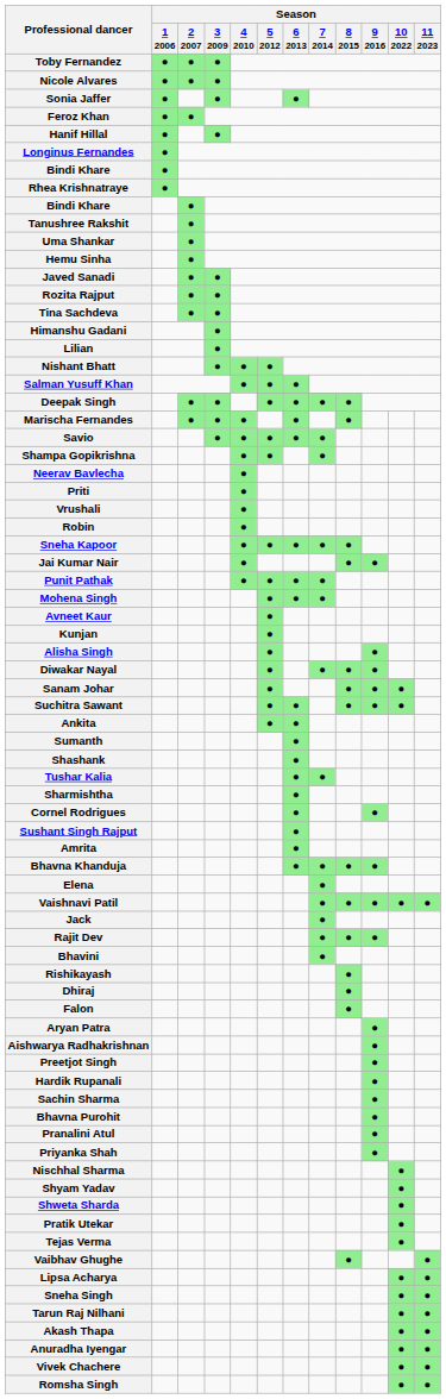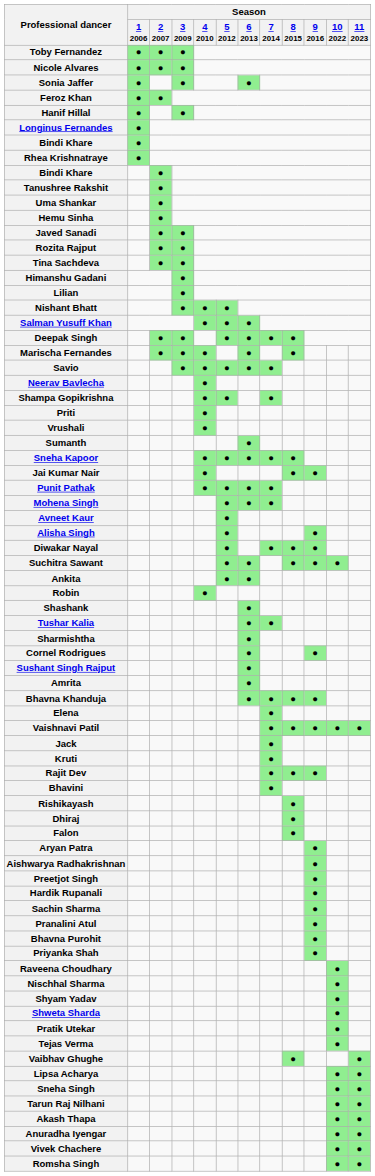 <table class="wikitable unsortable" style="text-align:center; font-size:90%">
 <tr>
 <th rowspan="2">Professional dancer</th>
 <th colspan="11">Season</th>
 </tr>
 <tr>
 <th width="15"><a href='#'>1</a><br><small>2006</small></th>
 <th width="15"><a href='#'>2</a><br><small>2007</small></th>
 <th width="15"><a href='#'>3</a><br><small>2009</small></th>
 <th width="15"><a href='#'>4</a><br><small>2010</small></th>
 <th width="15"><a href='#'>5</a><br><small>2012</small></th>
 <th width="15"><a href='#'>6</a><br><small>2013</small></th>
 <th width="15"><a href='#'>7</a><br><small>2014</small></th>
 <th width="15"><a href='#'>8</a><br><small>2015</small></th>
 <th width="15"><a href='#'>9</a><br><small>2016</small></th>
 <th width="15"><a href='#'>10</a><br><small>2022</small></th>
 <th width="15"><a href='#'>11</a><br><small>2023</small></th>
 </tr>
 <tr>
 <th>Toby Fernandez</th>
 <td bgcolor="lightgreen">●</td>
 <td bgcolor="lightgreen">●</td>
 <td bgcolor="lightgreen">●</td>
 <td colspan="8"></td>
 </tr>
 <tr>
 <th>Nicole Alvares</th>
 <td bgcolor="lightgreen">●</td>
 <td bgcolor="lightgreen">●</td>
 <td bgcolor="lightgreen">●</td>
 <td colspan="8"></td>
 </tr>
 <tr>
 <th>Sonia Jaffer</th>
 <td bgcolor="lightgreen">●</td>
 <td></td>
 <td bgcolor="lightgreen">●</td>
 <td colspan="2"></td>
 <td bgcolor="lightgreen">●</td>
 <td colspan="5"></td>
 </tr>
 <tr>
 <th>Feroz Khan</th>
 <td bgcolor="lightgreen">●</td>
 <td bgcolor="lightgreen">●</td>
 <td colspan="9"></td>
 </tr>
 <tr>
 <th>Hanif Hillal</th>
 <td bgcolor="lightgreen">●</td>
 <td></td>
 <td bgcolor="lightgreen">●</td>
 <td colspan="8"></td>
 </tr>
 <tr>
 <th><a href='#'>Longinus Fernandes</a></th>
 <td bgcolor="lightgreen">●</td>
 <td colspan="10"></td>
 </tr>
 <tr>
 <th>Bindi Khare</th>
 <td bgcolor="lightgreen">●</td>
 <td colspan="10"></td>
 </tr>
 <tr>
 <th>Rhea Krishnatraye</th>
 <td bgcolor="lightgreen">●</td>
 <td colspan="10"></td>
 </tr>
 <tr>
 <th>Bindi Khare</th>
 <td></td>
 <td bgcolor="lightgreen">●</td>
 <td colspan="9"></td>
 </tr>
 <tr>
 <th>Tanushree Rakshit</th>
 <td></td>
 <td bgcolor="lightgreen">●</td>
 <td colspan="9"></td>
 </tr>
 <tr>
 <th>Uma Shankar</th>
 <td></td>
 <td bgcolor="lightgreen">●</td>
 <td colspan="9"></td>
 </tr>
 <tr>
 <th>Hemu Sinha</th>
 <td></td>
 <td bgcolor="lightgreen">●</td>
 <td colspan="9"></td>
 </tr>
 <tr>
 <th>Javed Sanadi</th>
 <td></td>
 <td bgcolor="lightgreen">●</td>
 <td bgcolor="lightgreen">●</td>
 <td colspan="8"></td>
 </tr>
 <tr>
 <th>Rozita Rajput</th>
 <td></td>
 <td bgcolor="lightgreen">●</td>
 <td bgcolor="lightgreen">●</td>
 <td colspan="8"></td>
 </tr>
 <tr>
 <th>Tina Sachdeva</th>
 <td></td>
 <td bgcolor="lightgreen">●</td>
 <td bgcolor="lightgreen">●</td>
 <td colspan="8"></td>
 </tr>
 <tr>
 <th>Himanshu Gadani</th>
 <td colspan="2"></td>
 <td bgcolor="lightgreen">●</td>
 <td colspan="8"></td>
 </tr>
 <tr>
 <th>Lilian</th>
 <td colspan="2"></td>
 <td bgcolor="lightgreen">●</td>
 <td colspan="8"></td>
 </tr>
 <tr>
 <th>Nishant Bhatt</th>
 <td colspan="2"></td>
 <td bgcolor="lightgreen">●</td>
 <td bgcolor="lightgreen">●</td>
 <td bgcolor="lightgreen">●</td>
 <td colspan="6"></td>
 </tr>
 <tr>
 <th><a href='#'>Salman Yusuff Khan</a></th>
 <td colspan="3"></td>
 <td bgcolor="lightgreen">●</td>
 <td bgcolor="lightgreen">●</td>
 <td bgcolor="lightgreen">●</td>
 <td colspan="5"></td>
 </tr>
 <tr>
 <th>Deepak Singh</th>
 <td></td>
 <td bgcolor="lightgreen">●</td>
 <td bgcolor="lightgreen">●</td>
 <td></td>
 <td bgcolor="lightgreen">●</td>
 <td bgcolor="lightgreen">●</td>
 <td bgcolor="lightgreen">●</td>
 <td bgcolor="lightgreen">●</td>
 <td colspan="3"></td>
 </tr>
 <tr>
 <th>Marischa Fernandes</th>
 <td></td>
 <td bgcolor="lightgreen">●</td>
 <td bgcolor="lightgreen">●</td>
 <td bgcolor="lightgreen">●</td>
 <td></td>
 <td bgcolor="lightgreen">●</td>
 <td></td>
 <td bgcolor="lightgreen">●</td>
 <td></td>
 <td></td>
 <td></td>
 </tr>
 <tr>
 <th>Savio</th>
 <td></td>
 <td></td>
 <td bgcolor="lightgreen">●</td>
 <td bgcolor="lightgreen">●</td>
 <td bgcolor="lightgreen">●</td>
 <td bgcolor="lightgreen">●</td>
 <td bgcolor="lightgreen">●</td>
 <td></td>
 <td></td>
 <td></td>
 <td></td>
 </tr>
 <tr>
+<th><a href='#'>Neerav Bavlecha</a></th>
+<td></td>
+<td></td>
+<td></td>
+<td bgcolor="lightgreen">●</td>
+<td></td>
+<td></td>
+<td></td>
+<td></td>
+<td></td>
+<td></td>
+<td></td>
+</tr>
+<tr>
 <th>Shampa Gopikrishna</th>
 <td></td>
 <td></td>
 <td></td>
 <td bgcolor="lightgreen">●</td>
 <td bgcolor="lightgreen">●</td>
 <td></td>
 <td bgcolor="lightgreen">●</td>
-<td></td>
-<td></td>
-<td></td>
-<td></td>
-</tr>
-<tr>
-<th><a href='#'>Neerav Bavlecha</a></th>
-<td></td>
-<td></td>
-<td></td>
-<td bgcolor="lightgreen">●</td>
-<td></td>
-<td></td>
-<td></td>
 <td></td>
 <td></td>
 <td></td>
 <td></td>
 </tr>
 <tr>
 <th>Priti</th>
 <td></td>
 <td></td>
 <td></td>
 <td bgcolor="lightgreen">●</td>
 <td></td>
 <td></td>
 <td></td>
 <td></td>
 <td></td>
 <td></td>
 <td></td>
 </tr>
 <tr>
 <th>Vrushali</th>
 <td></td>
 <td></td>
 <td></td>
 <td bgcolor="lightgreen">●</td>
 <td></td>
 <td></td>
 <td></td>
 <td></td>
 <td></td>
 <td></td>
 <td></td>
 </tr>
 <tr>
-<th>Robin</th>
+<th>Sumanth</th>
+<td></td>
+<td></td>
 <td></td>
 <td></td>
 <td></td>
 <td bgcolor="lightgreen">●</td>
-<td></td>
-<td></td>
 <td></td>
 <td></td>
 <td></td>
 <td></td>
 <td></td>
 </tr>
 <tr>
 <th><a href='#'>Sneha Kapoor</a></th>
 <td></td>
 <td></td>
 <td></td>
 <td bgcolor="lightgreen">●</td>
 <td bgcolor="lightgreen">●</td>
 <td bgcolor="lightgreen">●</td>
 <td bgcolor="lightgreen">●</td>
 <td bgcolor="lightgreen">●</td>
 <td></td>
 <td></td>
 <td></td>
 </tr>
 <tr>
 <th>Jai Kumar Nair</th>
 <td></td>
 <td></td>
 <td></td>
 <td bgcolor="lightgreen">●</td>
 <td></td>
 <td></td>
 <td></td>
 <td bgcolor="lightgreen">●</td>
 <td bgcolor="lightgreen">●</td>
 <td></td>
 <td></td>
 </tr>
 <tr>
 <th><a href='#'>Punit Pathak</a></th>
 <td></td>
 <td></td>
 <td></td>
 <td bgcolor="lightgreen">●</td>
 <td bgcolor="lightgreen">●</td>
 <td bgcolor="lightgreen">●</td>
 <td bgcolor="lightgreen">●</td>
 <td></td>
 <td></td>
 <td></td>
 <td></td>
 </tr>
 <tr>
 <th><a href='#'>Mohena Singh</a></th>
 <td></td>
 <td></td>
 <td></td>
 <td></td>
 <td bgcolor="lightgreen">●</td>
 <td bgcolor="lightgreen">●</td>
 <td bgcolor="lightgreen">●</td>
 <td></td>
 <td></td>
 <td></td>
 <td></td>
 </tr>
 <tr>
 <th><a href='#'>Avneet Kaur</a></th>
 <td></td>
 <td></td>
 <td></td>
 <td></td>
 <td bgcolor="lightgreen">●</td>
 <td></td>
 <td></td>
 <td></td>
 <td></td>
 <td></td>
 <td></td>
 </tr>
 <tr>
-<th>Kunjan</th>
-<td></td>
-<td></td>
-<td></td>
-<td></td>
-<td bgcolor="lightgreen">●</td>
-<td></td>
-<td></td>
-<td></td>
-<td></td>
-<td></td>
-<td></td>
-</tr>
-<tr>
 <th><a href='#'>Alisha Singh</a></th>
 <td></td>
 <td></td>
 <td></td>
 <td></td>
 <td bgcolor="lightgreen">●</td>
 <td></td>
 <td></td>
 <td></td>
 <td bgcolor="lightgreen">●</td>
 <td></td>
 <td></td>
 </tr>
 <tr>
 <th>Diwakar Nayal</th>
 <td></td>
 <td></td>
 <td></td>
 <td></td>
 <td bgcolor="lightgreen">●</td>
 <td></td>
 <td bgcolor="lightgreen">●</td>
 <td bgcolor="lightgreen">●</td>
 <td bgcolor="lightgreen">●</td>
 <td></td>
-<td></td>
-</tr>
-<tr>
-<th>Sanam Johar</th>
-<td></td>
-<td></td>
-<td></td>
-<td></td>
-<td bgcolor="lightgreen">●</td>
-<td></td>
-<td></td>
-<td bgcolor="lightgreen">●</td>
-<td bgcolor="lightgreen">●</td>
-<td bgcolor="lightgreen">●</td>
 <td></td>
 </tr>
 <tr>
 <th>Suchitra Sawant</th>
 <td></td>
 <td></td>
 <td></td>
 <td></td>
 <td bgcolor="lightgreen">●</td>
 <td bgcolor="lightgreen">●</td>
 <td></td>
 <td bgcolor="lightgreen">●</td>
 <td bgcolor="lightgreen">●</td>
 <td bgcolor="lightgreen">●</td>
 <td></td>
 </tr>
 <tr>
 <th>Ankita</th>
 <td></td>
 <td></td>
 <td></td>
 <td></td>
 <td bgcolor="lightgreen">●</td>
 <td bgcolor="lightgreen">●</td>
 <td></td>
 <td></td>
 <td></td>
 <td></td>
 <td></td>
 </tr>
 <tr>
-<th>Sumanth</th>
-<td></td>
-<td></td>
+<th>Robin</th>
 <td></td>
 <td></td>
 <td></td>
 <td bgcolor="lightgreen">●</td>
+<td></td>
+<td></td>
 <td></td>
 <td></td>
 <td></td>
 <td></td>
 <td></td>
 </tr>
 <tr>
 <th>Shashank</th>
 <td></td>
 <td></td>
 <td></td>
 <td></td>
 <td></td>
 <td bgcolor="lightgreen">●</td>
 <td></td>
 <td></td>
 <td></td>
 <td></td>
 <td></td>
 </tr>
 <tr>
 <th><a href='#'>Tushar Kalia</a></th>
 <td></td>
 <td></td>
 <td></td>
 <td></td>
 <td></td>
 <td bgcolor="lightgreen">●</td>
 <td bgcolor="lightgreen">●</td>
 <td></td>
 <td></td>
 <td></td>
 <td></td>
 </tr>
 <tr>
 <th>Sharmishtha</th>
 <td></td>
 <td></td>
 <td></td>
 <td></td>
 <td></td>
 <td bgcolor="lightgreen">●</td>
 <td></td>
 <td></td>
 <td></td>
 <td></td>
 <td></td>
 </tr>
 <tr>
 <th>Cornel Rodrigues</th>
 <td></td>
 <td></td>
 <td></td>
 <td></td>
 <td></td>
 <td bgcolor="lightgreen">●</td>
 <td></td>
 <td></td>
 <td bgcolor="lightgreen">●</td>
 <td></td>
 <td></td>
 </tr>
 <tr>
 <th><a href='#'>Sushant Singh Rajput</a></th>
 <td></td>
 <td></td>
 <td></td>
 <td></td>
 <td></td>
 <td bgcolor="lightgreen">●</td>
 <td></td>
 <td></td>
 <td></td>
 <td></td>
 <td></td>
 </tr>
 <tr>
 <th>Amrita</th>
 <td></td>
 <td></td>
 <td></td>
 <td></td>
 <td></td>
 <td bgcolor="lightgreen">●</td>
 <td></td>
 <td></td>
 <td></td>
 <td></td>
 <td></td>
 </tr>
 <tr>
 <th>Bhavna Khanduja</th>
 <td></td>
 <td></td>
 <td></td>
 <td></td>
 <td></td>
 <td bgcolor="lightgreen">●</td>
 <td bgcolor="lightgreen">●</td>
 <td bgcolor="lightgreen">●</td>
 <td bgcolor="lightgreen">●</td>
 <td></td>
 <td></td>
 </tr>
 <tr>
 <th>Elena</th>
 <td></td>
 <td></td>
 <td></td>
 <td></td>
 <td></td>
 <td></td>
 <td bgcolor="lightgreen">●</td>
 <td></td>
 <td></td>
 <td></td>
 <td></td>
 </tr>
 <tr>
 <th>Vaishnavi Patil</th>
 <td></td>
 <td></td>
 <td></td>
 <td></td>
 <td></td>
 <td></td>
 <td bgcolor="lightgreen">●</td>
 <td bgcolor="lightgreen">●</td>
 <td bgcolor="lightgreen">●</td>
 <td bgcolor="lightgreen">●</td>
 <td bgcolor="lightgreen">●</td>
 </tr>
 <tr>
 <th>Jack</th>
+<td></td>
+<td></td>
+<td></td>
+<td></td>
+<td></td>
+<td></td>
+<td bgcolor="lightgreen">●</td>
+<td></td>
+<td></td>
+<td></td>
+<td></td>
+</tr>
+<tr>
+<th>Kruti</th>
 <td></td>
 <td></td>
 <td></td>
 <td></td>
 <td></td>
 <td></td>
 <td bgcolor="lightgreen">●</td>
 <td></td>
 <td></td>
 <td></td>
 <td></td>
 </tr>
 <tr>
 <th>Rajit Dev</th>
 <td></td>
 <td></td>
 <td></td>
 <td></td>
 <td></td>
 <td></td>
 <td bgcolor="lightgreen">●</td>
 <td bgcolor="lightgreen">●</td>
 <td bgcolor="lightgreen">●</td>
 <td></td>
 <td></td>
 </tr>
 <tr>
 <th>Bhavini</th>
 <td></td>
 <td></td>
 <td></td>
 <td></td>
 <td></td>
 <td></td>
 <td bgcolor="lightgreen">●</td>
 <td></td>
 <td></td>
 <td></td>
 <td></td>
 </tr>
 <tr>
 <th>Rishikayash</th>
 <td></td>
 <td></td>
 <td></td>
 <td></td>
 <td></td>
 <td></td>
 <td></td>
 <td bgcolor="lightgreen">●</td>
 <td></td>
 <td></td>
 <td></td>
 </tr>
 <tr>
 <th>Dhiraj</th>
 <td></td>
 <td></td>
 <td></td>
 <td></td>
 <td></td>
 <td></td>
 <td></td>
 <td bgcolor="lightgreen">●</td>
 <td></td>
 <td></td>
 <td></td>
 </tr>
 <tr>
 <th>Falon</th>
 <td></td>
 <td></td>
 <td></td>
 <td></td>
 <td></td>
 <td></td>
 <td></td>
 <td bgcolor="lightgreen">●</td>
 <td></td>
 <td></td>
 <td></td>
 </tr>
 <tr>
 <th>Aryan Patra</th>
 <td></td>
 <td></td>
 <td></td>
 <td></td>
 <td></td>
 <td></td>
 <td></td>
 <td></td>
 <td bgcolor="lightgreen">●</td>
 <td></td>
 <td></td>
 </tr>
 <tr>
 <th>Aishwarya Radhakrishnan</th>
 <td></td>
 <td></td>
 <td></td>
 <td></td>
 <td></td>
 <td></td>
 <td></td>
 <td></td>
 <td bgcolor="lightgreen">●</td>
 <td></td>
 <td></td>
 </tr>
 <tr>
 <th>Preetjot Singh</th>
 <td></td>
 <td></td>
 <td></td>
 <td></td>
 <td></td>
 <td></td>
 <td></td>
 <td></td>
 <td bgcolor="lightgreen">●</td>
 <td></td>
 <td></td>
 </tr>
 <tr>
 <th>Hardik Rupanali</th>
 <td></td>
 <td></td>
 <td></td>
 <td></td>
 <td></td>
 <td></td>
 <td></td>
 <td></td>
 <td bgcolor="lightgreen">●</td>
 <td></td>
 <td></td>
 </tr>
 <tr>
 <th>Sachin Sharma</th>
 <td></td>
 <td></td>
 <td></td>
 <td></td>
 <td></td>
 <td></td>
 <td></td>
 <td></td>
 <td bgcolor="lightgreen">●</td>
 <td></td>
 <td></td>
 </tr>
 <tr>
-<th>Bhavna Purohit</th>
+<th>Pranalini Atul</th>
 <td></td>
 <td></td>
 <td></td>
 <td></td>
 <td></td>
 <td></td>
 <td></td>
 <td></td>
 <td bgcolor="lightgreen">●</td>
 <td></td>
 <td></td>
 </tr>
 <tr>
-<th>Pranalini Atul</th>
+<th>Bhavna Purohit</th>
 <td></td>
 <td></td>
 <td></td>
 <td></td>
 <td></td>
 <td></td>
 <td></td>
 <td></td>
 <td bgcolor="lightgreen">●</td>
 <td></td>
 <td></td>
 </tr>
 <tr>
 <th>Priyanka Shah</th>
 <td></td>
 <td></td>
 <td></td>
 <td></td>
 <td></td>
 <td></td>
 <td></td>
 <td></td>
 <td bgcolor="lightgreen">●</td>
 <td></td>
+<td></td>
+</tr>
+<tr>
+<th>Raveena Choudhary</th>
+<td></td>
+<td></td>
+<td></td>
+<td></td>
+<td></td>
+<td></td>
+<td></td>
+<td></td>
+<td></td>
+<td bgcolor="lightgreen">●</td>
 <td></td>
 </tr>
 <tr>
 <th>Nischhal Sharma</th>
 <td></td>
 <td></td>
 <td></td>
 <td></td>
 <td></td>
 <td></td>
 <td></td>
 <td></td>
 <td></td>
 <td bgcolor="lightgreen">●</td>
 <td></td>
 </tr>
 <tr>
 <th>Shyam Yadav</th>
 <td></td>
 <td></td>
 <td></td>
 <td></td>
 <td></td>
 <td></td>
 <td></td>
 <td></td>
 <td></td>
 <td bgcolor="lightgreen">●</td>
 <td></td>
 </tr>
 <tr>
 <th><a href='#'>Shweta Sharda</a></th>
 <td></td>
 <td></td>
 <td></td>
 <td></td>
 <td></td>
 <td></td>
 <td></td>
 <td></td>
 <td></td>
 <td bgcolor="lightgreen">●</td>
 <td></td>
 </tr>
 <tr>
 <th>Pratik Utekar</th>
 <td></td>
 <td></td>
 <td></td>
 <td></td>
 <td></td>
 <td></td>
 <td></td>
 <td></td>
 <td></td>
 <td bgcolor="lightgreen">●</td>
 <td></td>
 </tr>
 <tr>
 <th>Tejas Verma</th>
 <td></td>
 <td></td>
 <td></td>
 <td></td>
 <td></td>
 <td></td>
 <td></td>
 <td></td>
 <td></td>
 <td bgcolor="lightgreen">●</td>
 <td></td>
 </tr>
 <tr>
 <th>Vaibhav Ghughe</th>
 <td></td>
 <td></td>
 <td></td>
 <td></td>
 <td></td>
 <td></td>
 <td></td>
 <td bgcolor="lightgreen">●</td>
 <td></td>
 <td></td>
 <td bgcolor="lightgreen">●</td>
 </tr>
 <tr>
 <th>Lipsa Acharya</th>
 <td></td>
 <td></td>
 <td></td>
 <td></td>
 <td></td>
 <td></td>
 <td></td>
 <td></td>
 <td></td>
 <td bgcolor="lightgreen">●</td>
 <td bgcolor="lightgreen">●</td>
 </tr>
 <tr>
 <th>Sneha Singh</th>
 <td></td>
 <td></td>
 <td></td>
 <td></td>
 <td></td>
 <td></td>
 <td></td>
 <td></td>
 <td></td>
 <td bgcolor="lightgreen">●</td>
 <td bgcolor="lightgreen">●</td>
 </tr>
 <tr>
 <th>Tarun Raj Nilhani</th>
 <td></td>
 <td></td>
 <td></td>
 <td></td>
 <td></td>
 <td></td>
 <td></td>
 <td></td>
 <td></td>
 <td bgcolor="lightgreen">●</td>
 <td bgcolor="lightgreen">●</td>
 </tr>
 <tr>
 <th>Akash Thapa</th>
 <td></td>
 <td></td>
 <td></td>
 <td></td>
 <td></td>
 <td></td>
 <td></td>
 <td></td>
 <td></td>
 <td bgcolor="lightgreen">●</td>
 <td bgcolor="lightgreen">●</td>
 </tr>
 <tr>
 <th>Anuradha Iyengar</th>
 <td></td>
 <td></td>
 <td></td>
 <td></td>
 <td></td>
 <td></td>
 <td></td>
 <td></td>
 <td></td>
 <td bgcolor="lightgreen">●</td>
 <td bgcolor="lightgreen">●</td>
 </tr>
 <tr>
 <th>Vivek Chachere</th>
 <td></td>
 <td></td>
 <td></td>
 <td></td>
 <td></td>
 <td></td>
 <td></td>
 <td></td>
 <td></td>
 <td bgcolor="lightgreen">●</td>
 <td bgcolor="lightgreen">●</td>
 </tr>
 <tr>
 <th>Romsha Singh</th>
 <td></td>
 <td></td>
 <td></td>
 <td></td>
 <td></td>
 <td></td>
 <td></td>
 <td></td>
 <td></td>
 <td bgcolor="lightgreen">●</td>
 <td bgcolor="lightgreen">●</td>
 </tr>
 </table>
